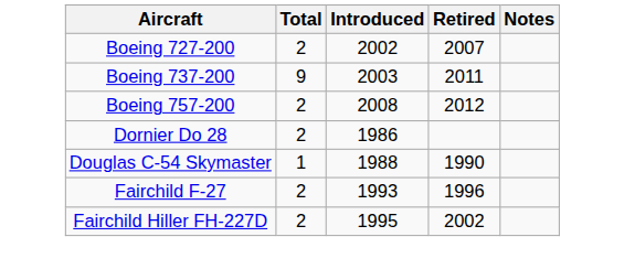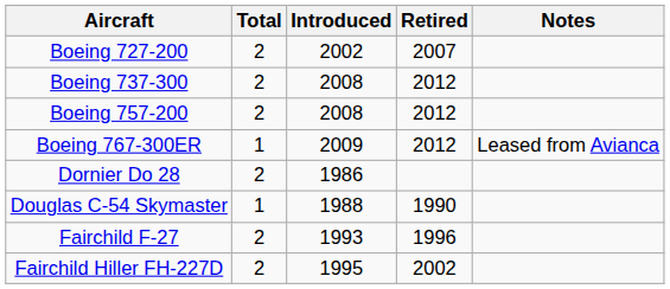 <table class="wikitable" style="margin:0.5em auto; text-align:center">
 <tr>
 <th>Aircraft</th>
 <th>Total</th>
 <th>Introduced</th>
 <th>Retired</th>
 <th>Notes</th>
 </tr>
 <tr>
 <td><a href='#'>Boeing 727-200</a></td>
 <td>2</td>
 <td>2002</td>
 <td>2007</td>
 <td></td>
 </tr>
 <tr>
-<td><a href='#'>Boeing 737-200</a></td>
-<td>9</td>
-<td>2003</td>
-<td>2011</td>
+<td><a href='#'>Boeing 737-300</a></td>
+<td>2</td>
+<td>2008</td>
+<td>2012</td>
 <td></td>
 </tr>
 <tr>
 <td><a href='#'>Boeing 757-200</a></td>
 <td>2</td>
 <td>2008</td>
 <td>2012</td>
 <td></td>
+</tr>
+<tr>
+<td><a href='#'>Boeing 767-300ER</a></td>
+<td>1</td>
+<td>2009</td>
+<td>2012</td>
+<td>Leased from <a href='#'>Avianca</a></td>
 </tr>
 <tr>
 <td><a href='#'>Dornier Do 28</a></td>
 <td>2</td>
 <td>1986</td>
 <td></td>
 <td></td>
 </tr>
 <tr>
 <td><a href='#'>Douglas C-54 Skymaster</a></td>
 <td>1</td>
 <td>1988</td>
 <td>1990</td>
 </tr>
 <tr>
 <td><a href='#'>Fairchild F-27</a></td>
 <td>2</td>
 <td>1993</td>
 <td>1996</td>
 <td></td>
 </tr>
 <tr>
 <td><a href='#'>Fairchild Hiller FH-227D</a></td>
 <td>2</td>
 <td>1995</td>
 <td>2002</td>
 <td></td>
 </tr>
 </table>
